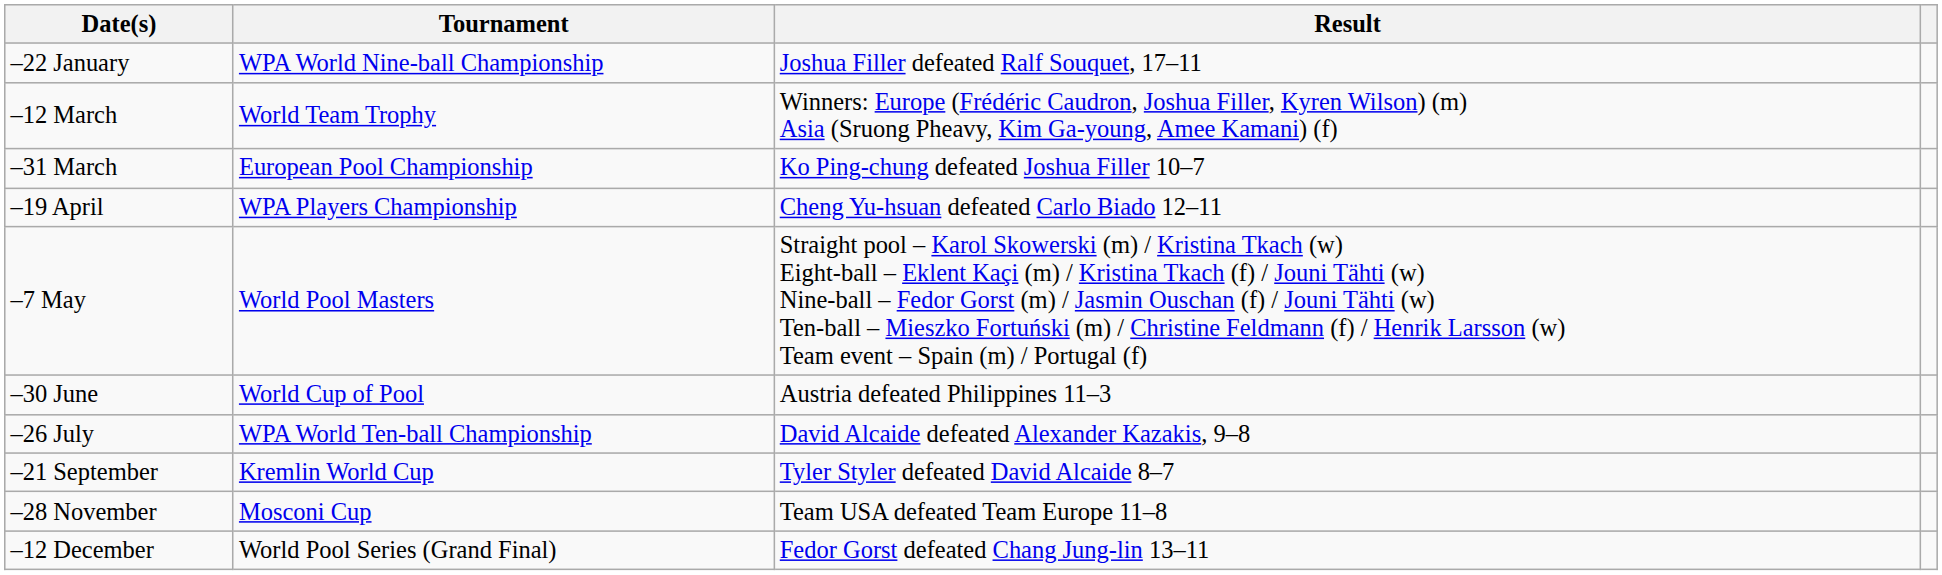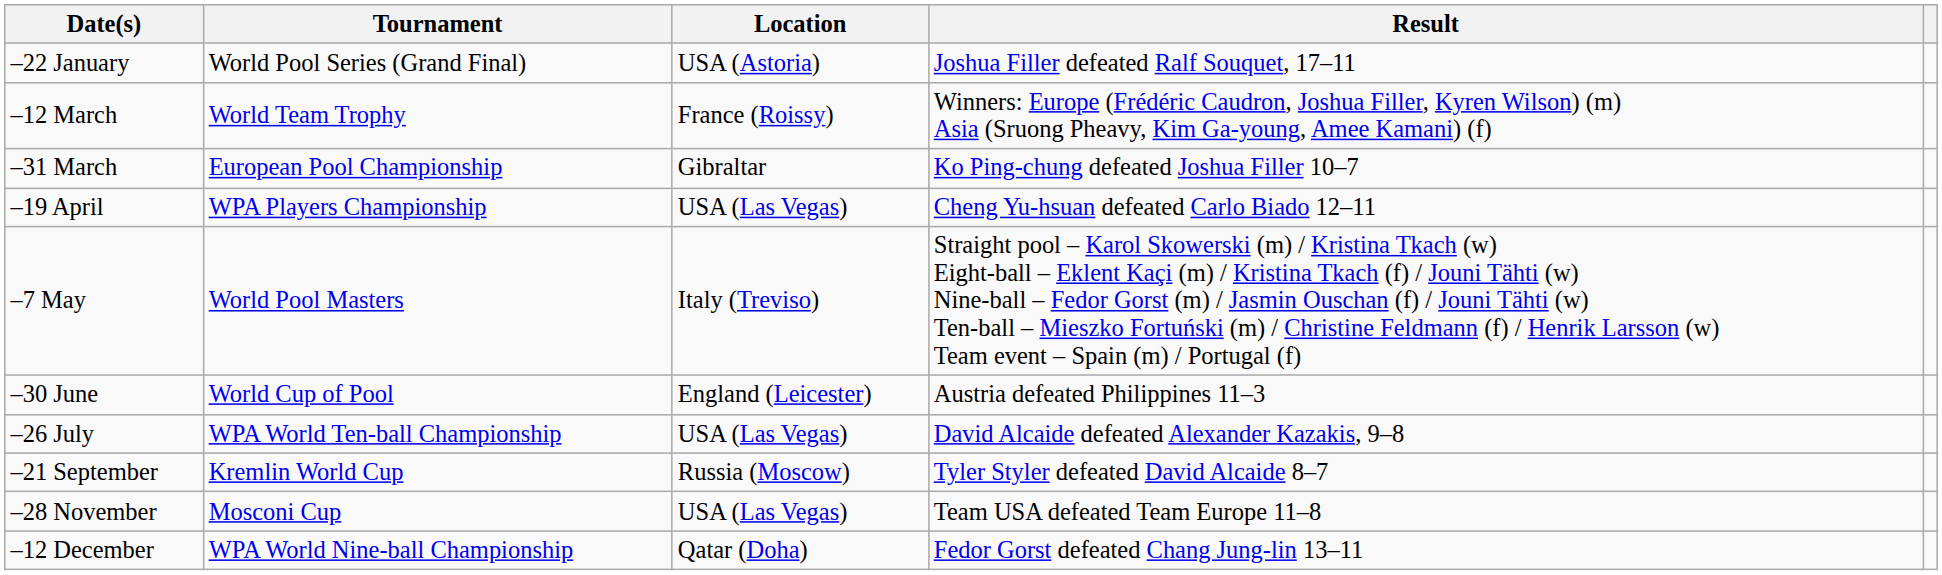 <table class="sortable wikitable" width="100%" cellpadding="5" style="margin: 1em auto 1em auto">
 <tr>
 <th scope="col">Date(s)</th>
 <th wscope="col">Tournament</th>
+<th scope="col">Location</th>
 <th scope="col" class="unsortable">Result</th>
 <th scope="col" class="unsortable"></th>
 </tr>
 <tr>
 <td>–22 January</td>
-<td><a href='#'>WPA World Nine-ball Championship</a></td>
+<td>World Pool Series (Grand Final)</td>
+<td>USA (<a href='#'>Astoria</a>)</td>
 <td><a href='#'>Joshua Filler</a> defeated <a href='#'>Ralf Souquet</a>, 17–11</td>
 <td align="center"></td>
 </tr>
 <tr>
 <td>–12 March</td>
 <td><a href='#'>World Team Trophy</a></td>
+<td>France (<a href='#'>Roissy</a>)</td>
 <td>Winners: <a href='#'>Europe</a> (<a href='#'>Frédéric Caudron</a>, <a href='#'>Joshua Filler</a>, <a href='#'>Kyren Wilson</a>) (m)<br><a href='#'>Asia</a> (Sruong Pheavy, <a href='#'>Kim Ga-young</a>, <a href='#'>Amee Kamani</a>) (f)</td>
 <td align="center"></td>
 </tr>
 <tr>
 <td>–31 March</td>
 <td><a href='#'>European Pool Championship</a></td>
+<td>Gibraltar</td>
 <td><a href='#'>Ko Ping-chung</a> defeated <a href='#'>Joshua Filler</a> 10–7</td>
 <td align="center"></td>
 </tr>
 <tr>
 <td>–19 April</td>
 <td><a href='#'>WPA Players Championship</a></td>
+<td>USA (<a href='#'>Las Vegas</a>)</td>
 <td><a href='#'>Cheng Yu-hsuan</a> defeated <a href='#'>Carlo Biado</a> 12–11</td>
 <td align="center"></td>
 </tr>
 <tr>
 <td>–7 May</td>
 <td><a href='#'>World Pool Masters</a></td>
+<td>Italy (<a href='#'>Treviso</a>)</td>
 <td>Straight pool – <a href='#'>Karol Skowerski</a> (m) / <a href='#'>Kristina Tkach</a> (w) <br>Eight-ball – <a href='#'>Eklent Kaçi</a> (m) / <a href='#'>Kristina Tkach</a> (f) / <a href='#'>Jouni Tähti</a> (w)<br>Nine-ball – <a href='#'>Fedor Gorst</a> (m) / <a href='#'>Jasmin Ouschan</a> (f) / <a href='#'>Jouni Tähti</a> (w)<br>Ten-ball – <a href='#'>Mieszko Fortuński</a> (m) / <a href='#'>Christine Feldmann</a> (f) / <a href='#'>Henrik Larsson</a> (w)<br> Team event – Spain (m) / Portugal (f)</td>
 <td align="center"><br><br><br><br></td>
 </tr>
 <tr>
 <td>–30 June</td>
 <td><a href='#'>World Cup of Pool</a></td>
+<td>England (<a href='#'>Leicester</a>)</td>
 <td>Austria defeated Philippines 11–3</td>
 <td align="center"></td>
 </tr>
 <tr>
 <td>–26 July</td>
 <td><a href='#'>WPA World Ten-ball Championship</a></td>
+<td>USA (<a href='#'>Las Vegas</a>)</td>
 <td><a href='#'>David Alcaide</a> defeated <a href='#'>Alexander Kazakis</a>, 9–8</td>
 <td align="center"></td>
 </tr>
 <tr>
 <td>–21 September</td>
 <td><a href='#'>Kremlin World Cup</a></td>
+<td>Russia (<a href='#'>Moscow</a>)</td>
 <td><a href='#'>Tyler Styler</a> defeated <a href='#'>David Alcaide</a> 8–7</td>
 <td align="center"></td>
 </tr>
 <tr>
 <td>–28 November</td>
 <td><a href='#'>Mosconi Cup</a></td>
+<td>USA (<a href='#'>Las Vegas</a>)</td>
 <td>Team USA defeated Team Europe 11–8</td>
 <td align="center"></td>
 </tr>
 <tr>
 <td>–12 December</td>
-<td>World Pool Series (Grand Final)</td>
+<td><a href='#'>WPA World Nine-ball Championship</a></td>
+<td>Qatar (<a href='#'>Doha</a>)</td>
 <td><a href='#'>Fedor Gorst</a> defeated <a href='#'>Chang Jung-lin</a> 13–11</td>
 <td align="center"></td>
 </tr>
 </table>
